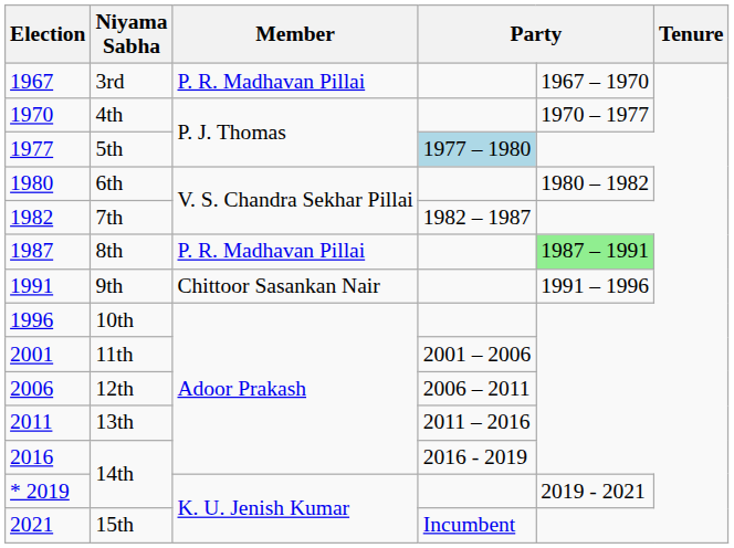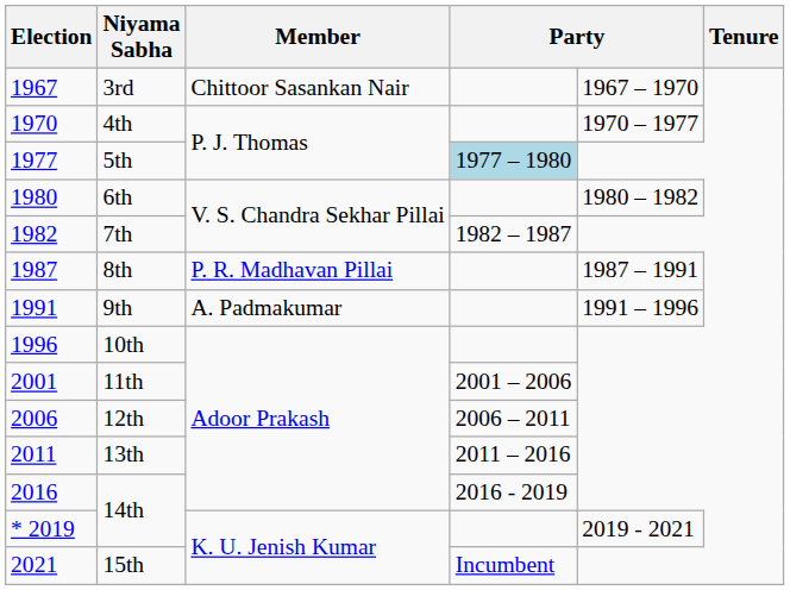 <table class="wikitable sortable">
 <tr>
 <th>Election</th>
 <th>Niyama<br>Sabha</th>
 <th>Member</th>
 <th colspan="2">Party</th>
 <th>Tenure</th>
 </tr>
 <tr>
 <td><a href='#'>1967</a></td>
 <td>3rd</td>
-<td><a href='#'>P. R. Madhavan Pillai</a></td>
+<td>Chittoor Sasankan Nair</td>
 <td></td>
 <td>1967 – 1970</td>
 </tr>
 <tr>
 <td><a href='#'>1970</a></td>
 <td>4th</td>
 <td rowspan="2">P. J. Thomas</td>
 <td></td>
 <td>1970 – 1977</td>
 </tr>
 <tr>
 <td><a href='#'>1977</a></td>
 <td>5th</td>
 <td style="background: lightblue;">1977 – 1980</td>
 </tr>
 <tr>
 <td><a href='#'>1980</a></td>
 <td>6th</td>
 <td rowspan="2">V. S. Chandra Sekhar Pillai</td>
 <td></td>
 <td>1980 – 1982</td>
 </tr>
 <tr>
 <td><a href='#'>1982</a></td>
 <td>7th</td>
 <td>1982 – 1987</td>
 </tr>
 <tr>
 <td><a href='#'>1987</a></td>
 <td>8th</td>
 <td><a href='#'>P. R. Madhavan Pillai</a></td>
 <td></td>
-<td style="background: lightgreen;">1987 – 1991</td>
+<td>1987 – 1991</td>
 </tr>
 <tr>
 <td><a href='#'>1991</a></td>
 <td>9th</td>
-<td>Chittoor Sasankan Nair</td>
+<td>A. Padmakumar</td>
 <td></td>
 <td>1991 – 1996</td>
 </tr>
 <tr>
 <td><a href='#'>1996</a></td>
 <td>10th</td>
 <td rowspan="5"><a href='#'>Adoor Prakash</a></td>
 <td></td>
 </tr>
 <tr>
 <td><a href='#'>2001</a></td>
 <td>11th</td>
 <td>2001 – 2006</td>
 </tr>
 <tr>
 <td><a href='#'>2006</a></td>
 <td>12th</td>
 <td>2006 – 2011</td>
 </tr>
 <tr>
 <td><a href='#'>2011</a></td>
 <td>13th</td>
 <td>2011 – 2016</td>
 </tr>
 <tr>
 <td><a href='#'>2016</a></td>
 <td rowspan="2">14th</td>
 <td>2016 - 2019</td>
 </tr>
 <tr>
 <td><a href='#'>* 2019</a></td>
 <td rowspan="2"><a href='#'>K. U. Jenish Kumar</a></td>
 <td></td>
 <td>2019 - 2021</td>
 </tr>
 <tr>
 <td><a href='#'>2021</a></td>
 <td>15th</td>
 <td><a href='#'>Incumbent</a></td>
 </tr>
 </table>
